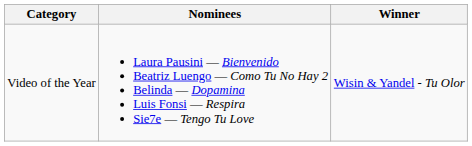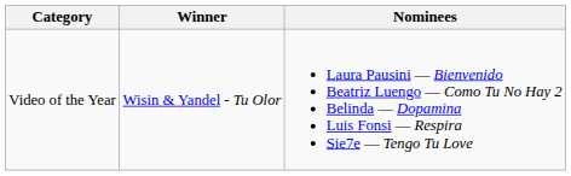 <table class="wikitable">
 <tr>
 <th>Category</th>
+<th>Winner</th>
 <th>Nominees</th>
-<th>Winner</th>
 </tr>
 <tr>
 <td>Video of the Year</td>
+<td><a href='#'>Wisin & Yandel</a> - <em>Tu Olor</em></td>
 <td><br><ul><li><a href='#'>Laura Pausini</a> — <em><a href='#'>Bienvenido</a></em></li><li><a href='#'>Beatriz Luengo</a> — <em>Como Tu No Hay 2</em></li><li><a href='#'>Belinda</a> — <em><a href='#'>Dopamina</a></em></li><li><a href='#'>Luis Fonsi</a> — <em>Respira</em></li><li><a href='#'>Sie7e</a> — <em>Tengo Tu Love</em></li></ul></td>
-<td><a href='#'>Wisin & Yandel</a> - <em>Tu Olor</em></td>
 </tr>
 </table>
